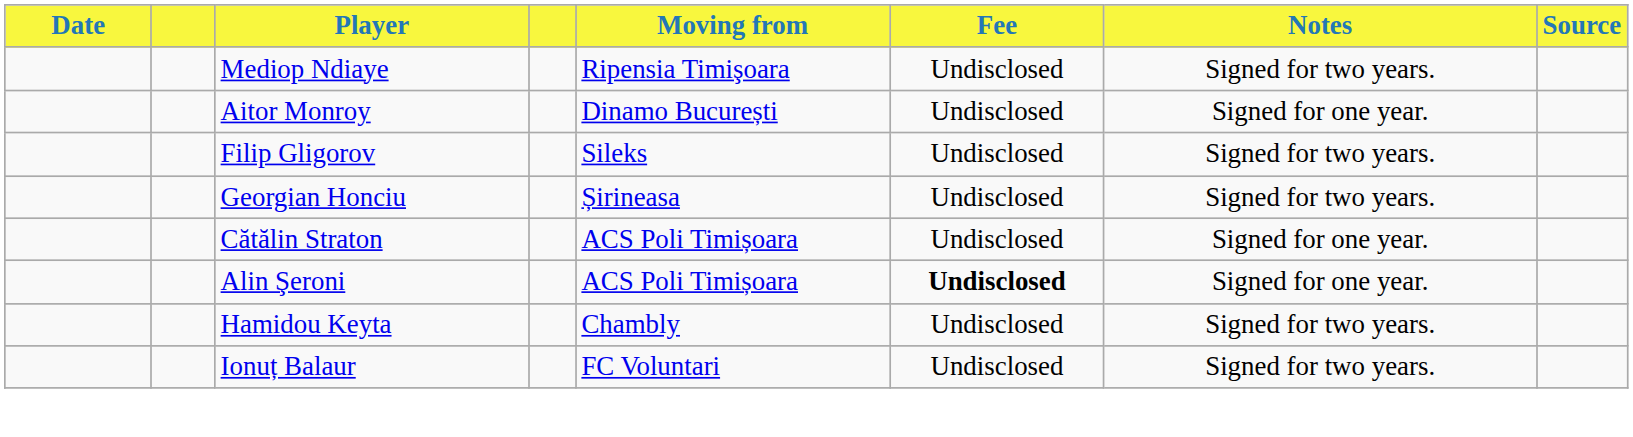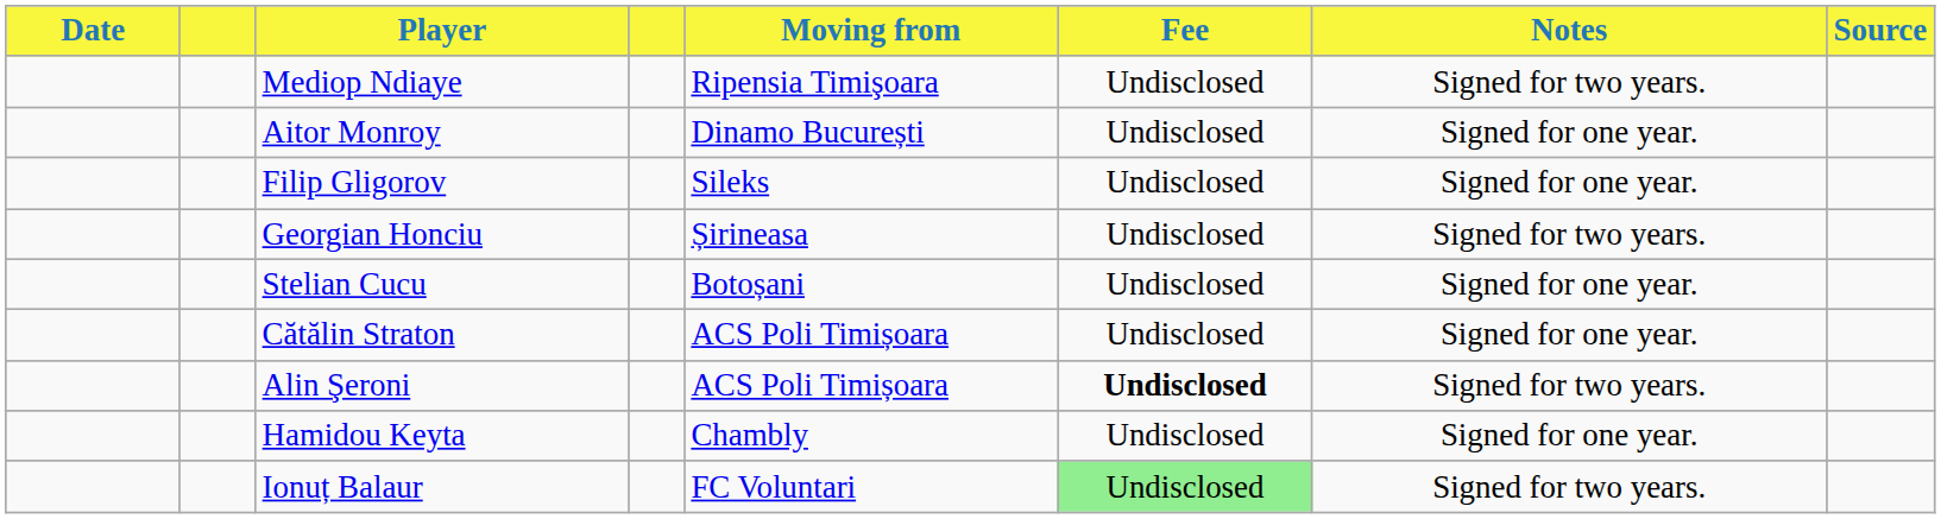 <table class="wikitable sortable">
 <tr>
 <th style="width:80px; background:#f8f73e; color: #2377b7;">Date</th>
 <th style="width:30px; background:#f8f73e; color: #2377b7;"></th>
 <th style="width:180px; background:#f8f73e; color: #2377b7;">Player</th>
 <th style="width:20px; background:#f8f73e; color: #2377b7;"></th>
 <th style="width:180px; background:#f8f73e; color: #2377b7;">Moving from</th>
 <th style="width:120px; background:#f8f73e; color: #2377b7;" class="unsortable">Fee</th>
 <th style="width:250px; background:#f8f73e; color: #2377b7;" class="unsortable">Notes</th>
 <th style="width:20px; background:#f8f73e; color: #2377b7;">Source</th>
 </tr>
 <tr>
 <td></td>
 <td align=center></td>
 <td> <a href='#'>Mediop Ndiaye</a></td>
 <td align=center></td>
 <td> <a href='#'>Ripensia Timişoara</a></td>
 <td align=center>Undisclosed</td>
 <td align=center>Signed for two years.</td>
 <td></td>
 </tr>
 <tr>
 <td></td>
 <td align=center></td>
 <td> <a href='#'>Aitor Monroy</a></td>
 <td align=center></td>
 <td> <a href='#'>Dinamo București</a></td>
 <td align=center>Undisclosed</td>
 <td align=center>Signed for one year.</td>
 <td></td>
 </tr>
 <tr>
 <td></td>
 <td align=center></td>
 <td> <a href='#'>Filip Gligorov</a></td>
 <td align=center></td>
 <td> <a href='#'>Sileks</a></td>
 <td align=center>Undisclosed</td>
-<td align=center>Signed for two years.</td>
+<td align=center>Signed for one year.</td>
 <td></td>
 </tr>
 <tr>
 <td></td>
 <td align=center></td>
 <td> <a href='#'>Georgian Honciu</a></td>
 <td align=center></td>
 <td> <a href='#'>Șirineasa</a></td>
 <td align=center>Undisclosed</td>
 <td align=center>Signed for two years.</td>
+<td></td>
+</tr>
+<tr>
+<td></td>
+<td align=center></td>
+<td> <a href='#'>Stelian Cucu</a></td>
+<td align=center></td>
+<td> <a href='#'>Botoșani</a></td>
+<td align=center>Undisclosed</td>
+<td align=center>Signed for one year.</td>
 <td></td>
 </tr>
 <tr>
 <td></td>
 <td align=center></td>
 <td> <a href='#'>Cătălin Straton</a></td>
 <td align=center></td>
 <td> <a href='#'>ACS Poli Timișoara</a></td>
 <td align=center>Undisclosed</td>
 <td align=center>Signed for one year.</td>
 <td></td>
 </tr>
 <tr>
 <td></td>
 <td align=center></td>
 <td> <a href='#'>Alin Şeroni</a></td>
 <td align=center></td>
 <td> <a href='#'>ACS Poli Timișoara</a></td>
 <td align=center><strong>Undisclosed</strong></td>
-<td align=center>Signed for one year.</td>
+<td align=center>Signed for two years.</td>
 <td></td>
 </tr>
 <tr>
 <td></td>
 <td align=center></td>
 <td> <a href='#'>Hamidou Keyta</a></td>
 <td align=center></td>
 <td> <a href='#'>Chambly</a></td>
 <td align=center>Undisclosed</td>
-<td align=center>Signed for two years.</td>
+<td align=center>Signed for one year.</td>
 <td></td>
 </tr>
 <tr>
 <td></td>
 <td align=center></td>
 <td> <a href='#'>Ionuț Balaur</a></td>
 <td align=center></td>
 <td> <a href='#'>FC Voluntari</a></td>
-<td align=center>Undisclosed</td>
+<td align=center style="background: lightgreen;">Undisclosed</td>
 <td align=center>Signed for two years.</td>
 <td></td>
 </tr>
 </table>
